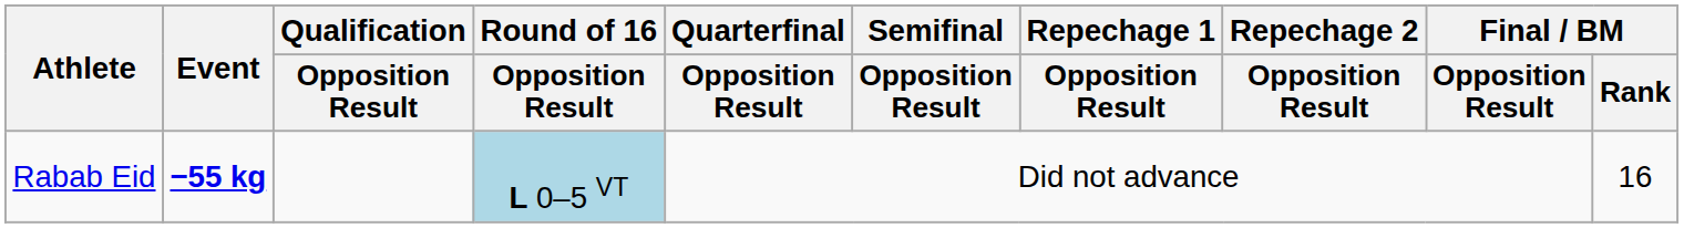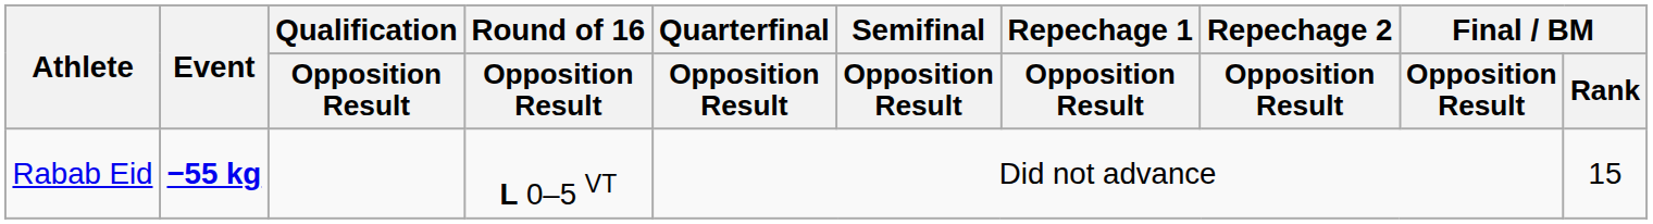 <table class="wikitable" style="font-size:90%">
 <tr>
 <th scope="col" rowspan=2>Athlete</th>
 <th scope="col" rowspan=2>Event</th>
 <th scope="col">Qualification</th>
 <th scope="col">Round of 16</th>
 <th scope="col">Quarterfinal</th>
 <th scope="col">Semifinal</th>
 <th scope="col">Repechage 1</th>
 <th scope="col">Repechage 2</th>
 <th scope="col" colspan=2>Final / BM</th>
 </tr>
 <tr style="font-size: 95%">
 <th scope="col">Opposition<br>Result</th>
 <th scope="col">Opposition<br>Result</th>
 <th scope="col">Opposition<br>Result</th>
 <th scope="col">Opposition<br>Result</th>
 <th scope="col">Opposition<br>Result</th>
 <th scope="col">Opposition<br>Result</th>
 <th scope="col">Opposition<br>Result</th>
 <th scope="col">Rank</th>
 </tr>
 <tr align=center>
 <td align=left><a href='#'>Rabab Eid</a></td>
 <td align=left><strong><a href='#'>−55 kg</a></strong></td>
 <td></td>
-<td style="background: lightblue;"><br><strong>L</strong> 0–5 <sup>VT</sup></td>
+<td><br><strong>L</strong> 0–5 <sup>VT</sup></td>
 <td colspan=5>Did not advance</td>
-<td>16</td>
+<td>15</td>
 </tr>
 </table>
